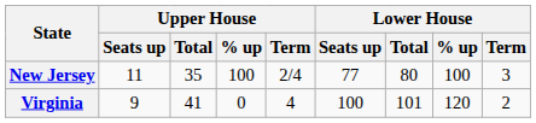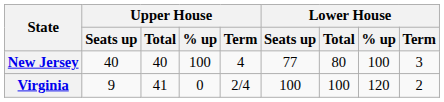 <table class="wikitable sortable plainrowheaders" style="text-align: center;">
 <tr>
 <th rowspan=2>State</th>
 <th colspan=4>Upper House</th>
 <th colspan=4>Lower House</th>
 </tr>
 <tr>
 <th>Seats up</th>
 <th>Total</th>
 <th>% up</th>
 <th>Term</th>
 <th>Seats up</th>
 <th>Total</th>
 <th>% up</th>
 <th>Term</th>
 </tr>
 <tr>
 <th scope="row"><a href='#'>New Jersey</a></th>
-<td>11</td>
-<td>35</td>
+<td>40</td>
+<td>40</td>
 <td>100</td>
-<td>2/4</td>
+<td>4</td>
 <td>77</td>
 <td>80</td>
 <td>100</td>
 <td>3</td>
 </tr>
 <tr>
 <th scope="row"><a href='#'>Virginia</a></th>
 <td>9</td>
 <td>41</td>
 <td>0</td>
-<td>4</td>
+<td>2/4</td>
 <td>100</td>
-<td>101</td>
+<td>100</td>
 <td>120</td>
 <td>2</td>
 </tr>
 </table>
